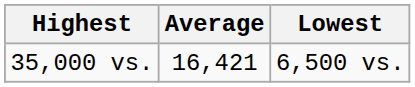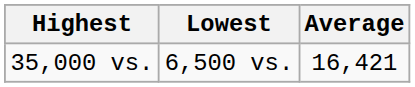 <table class="wikitable">
 <tr>
 <th>Highest</th>
+<th>Lowest</th>
 <th>Average</th>
-<th>Lowest</th>
 </tr>
 <tr>
 <td align="center">35,000 vs. </td>
+<td align="center">6,500 vs. </td>
 <td align="center">16,421</td>
-<td align="center">6,500 vs. </td>
 </tr>
 </table>
